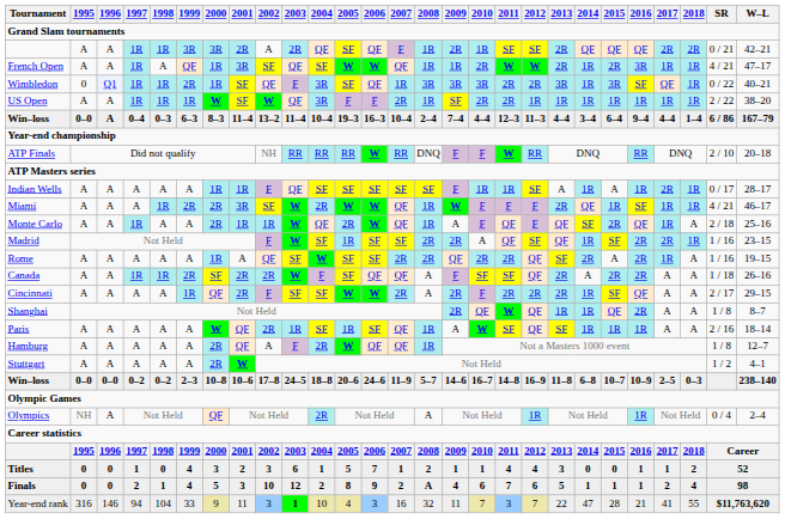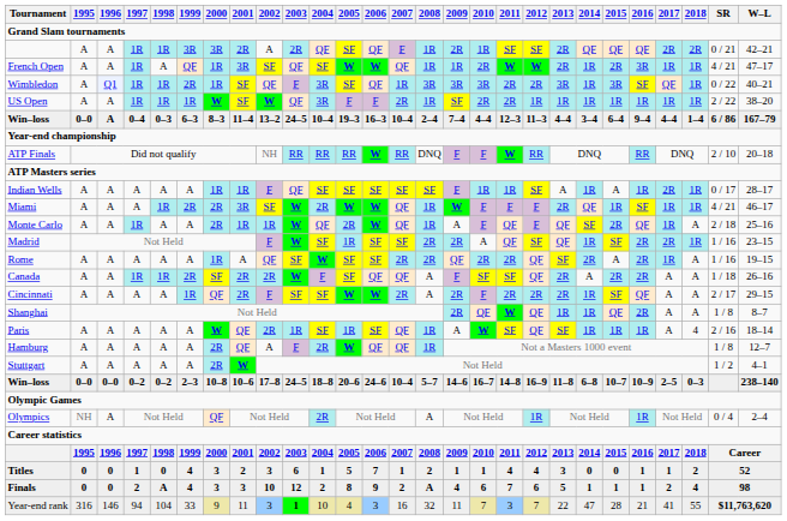 <table class=wikitable style=text-align:center;font-size:86%>
 <tr>
 <th>Tournament</th>
 <th><a href='#'>1995</a></th>
 <th><a href='#'>1996</a></th>
 <th><a href='#'>1997</a></th>
 <th><a href='#'>1998</a></th>
 <th><a href='#'>1999</a></th>
 <th><a href='#'>2000</a></th>
 <th><a href='#'>2001</a></th>
 <th><a href='#'>2002</a></th>
 <th><a href='#'>2003</a></th>
 <th><a href='#'>2004</a></th>
 <th><a href='#'>2005</a></th>
 <th><a href='#'>2006</a></th>
 <th><a href='#'>2007</a></th>
 <th><a href='#'>2008</a></th>
 <th><a href='#'>2009</a></th>
 <th><a href='#'>2010</a></th>
 <th><a href='#'>2011</a></th>
 <th><a href='#'>2012</a></th>
 <th><a href='#'>2013</a></th>
 <th><a href='#'>2014</a></th>
 <th><a href='#'>2015</a></th>
 <th><a href='#'>2016</a></th>
 <th><a href='#'>2017</a></th>
 <th><a href='#'>2018</a></th>
 <th>SR</th>
 <th>W–L</th>
 </tr>
 <tr>
 <td colspan="27" align="left"><strong>Grand Slam tournaments</strong></td>
 </tr>
 <tr>
 <td align=left></td>
 <td>A</td>
 <td>A</td>
 <td bgcolor=afeeee><a href='#'>1R</a></td>
 <td bgcolor=afeeee><a href='#'>1R</a></td>
 <td bgcolor=afeeee><a href='#'>3R</a></td>
 <td bgcolor=afeeee><a href='#'>3R</a></td>
 <td bgcolor=afeeee><a href='#'>2R</a></td>
 <td>A</td>
 <td bgcolor=afeeee><a href='#'>2R</a></td>
 <td bgcolor=ffebcd><a href='#'>QF</a></td>
 <td bgcolor=yellow><a href='#'>SF</a></td>
 <td bgcolor=ffebcd><a href='#'>QF</a></td>
 <td bgcolor=thistle><a href='#'>F</a></td>
 <td bgcolor=afeeee><a href='#'>1R</a></td>
 <td bgcolor=afeeee><a href='#'>2R</a></td>
 <td bgcolor=afeeee><a href='#'>1R</a></td>
 <td bgcolor=yellow><a href='#'>SF</a></td>
 <td bgcolor=yellow><a href='#'>SF</a></td>
 <td bgcolor=afeeee><a href='#'>2R</a></td>
 <td bgcolor=ffebcd><a href='#'>QF</a></td>
 <td bgcolor=ffebcd><a href='#'>QF</a></td>
 <td bgcolor=ffebcd><a href='#'>QF</a></td>
 <td bgcolor=afeeee><a href='#'>2R</a></td>
 <td bgcolor=afeeee><a href='#'>2R</a></td>
 <td>0 / 21</td>
 <td>42–21</td>
 </tr>
 <tr>
 <td align=left><a href='#'>French Open</a></td>
 <td>A</td>
 <td>A</td>
 <td bgcolor=afeeee><a href='#'>1R</a></td>
 <td>A</td>
 <td bgcolor=ffebcd><a href='#'>QF</a></td>
 <td bgcolor=afeeee><a href='#'>1R</a></td>
 <td bgcolor=afeeee><a href='#'>3R</a></td>
 <td bgcolor=yellow><a href='#'>SF</a></td>
 <td bgcolor=ffebcd><a href='#'>QF</a></td>
 <td bgcolor=yellow><a href='#'>SF</a></td>
 <td bgcolor=lime><a href='#'><strong>W</strong></a></td>
 <td bgcolor=lime><a href='#'><strong>W</strong></a></td>
 <td bgcolor=ffebcd><a href='#'>QF</a></td>
 <td bgcolor=afeeee><a href='#'>1R</a></td>
 <td bgcolor=afeeee><a href='#'>1R</a></td>
 <td bgcolor=afeeee><a href='#'>2R</a></td>
 <td bgcolor=lime><a href='#'><strong>W</strong></a></td>
 <td bgcolor=lime><a href='#'><strong>W</strong></a></td>
 <td bgcolor=afeeee><a href='#'>2R</a></td>
 <td bgcolor=afeeee><a href='#'>1R</a></td>
 <td bgcolor=afeeee><a href='#'>2R</a></td>
 <td bgcolor=afeeee><a href='#'>3R</a></td>
 <td bgcolor=afeeee><a href='#'>1R</a></td>
 <td bgcolor=afeeee><a href='#'>1R</a></td>
 <td>4 / 21</td>
 <td>47–17</td>
 </tr>
 <tr>
 <td align=left><a href='#'>Wimbledon</a></td>
-<td>0</td>
+<td>A</td>
 <td bgcolor=ecf2ff><a href='#'>Q1</a></td>
 <td bgcolor=afeeee><a href='#'>1R</a></td>
 <td bgcolor=afeeee><a href='#'>1R</a></td>
 <td bgcolor=afeeee><a href='#'>2R</a></td>
 <td bgcolor=afeeee><a href='#'>1R</a></td>
 <td bgcolor=yellow><a href='#'>SF</a></td>
 <td bgcolor=ffebcd><a href='#'>QF</a></td>
 <td bgcolor=thistle><a href='#'>F</a></td>
 <td bgcolor=afeeee><a href='#'>3R</a></td>
 <td bgcolor=yellow><a href='#'>SF</a></td>
 <td bgcolor=ffebcd><a href='#'>QF</a></td>
 <td bgcolor=afeeee><a href='#'>1R</a></td>
 <td bgcolor=afeeee><a href='#'>3R</a></td>
 <td bgcolor=afeeee><a href='#'>3R</a></td>
 <td bgcolor=afeeee><a href='#'>3R</a></td>
 <td bgcolor=afeeee><a href='#'>2R</a></td>
 <td bgcolor=afeeee><a href='#'>2R</a></td>
 <td bgcolor=afeeee><a href='#'>3R</a></td>
 <td bgcolor=afeeee><a href='#'>1R</a></td>
 <td bgcolor=afeeee><a href='#'>3R</a></td>
 <td bgcolor=yellow><a href='#'>SF</a></td>
 <td bgcolor=ffebcd><a href='#'>QF</a></td>
 <td bgcolor=afeeee><a href='#'>1R</a></td>
 <td>0 / 22</td>
 <td>40–21</td>
 </tr>
 <tr>
 <td align=left><a href='#'>US Open</a></td>
 <td>A</td>
 <td>A</td>
 <td bgcolor=afeeee><a href='#'>1R</a></td>
 <td bgcolor=afeeee><a href='#'>1R</a></td>
 <td bgcolor=afeeee><a href='#'>1R</a></td>
 <td bgcolor=lime><a href='#'><strong>W</strong></a></td>
 <td bgcolor=yellow><a href='#'>SF</a></td>
 <td bgcolor=lime><a href='#'><strong>W</strong></a></td>
 <td bgcolor=ffebcd><a href='#'>QF</a></td>
 <td bgcolor=afeeee><a href='#'>3R</a></td>
 <td bgcolor=thistle><a href='#'>F</a></td>
 <td bgcolor=thistle><a href='#'>F</a></td>
 <td bgcolor=afeeee><a href='#'>2R</a></td>
 <td bgcolor=afeeee><a href='#'>1R</a></td>
 <td bgcolor=yellow><a href='#'>SF</a></td>
 <td bgcolor=afeeee><a href='#'>2R</a></td>
 <td bgcolor=afeeee><a href='#'>2R</a></td>
 <td bgcolor=afeeee><a href='#'>1R</a></td>
 <td bgcolor=afeeee><a href='#'>1R</a></td>
 <td bgcolor=afeeee><a href='#'>1R</a></td>
 <td bgcolor=afeeee><a href='#'>1R</a></td>
 <td bgcolor=afeeee><a href='#'>1R</a></td>
 <td bgcolor=afeeee><a href='#'>1R</a></td>
 <td bgcolor=afeeee><a href='#'>1R</a></td>
 <td>2 / 22</td>
 <td>38–20</td>
 </tr>
 <tr style="font-weight:bold; background:#efefef;">
 <td style=text-align:left>Win–loss</td>
 <td>0–0</td>
 <td>A</td>
 <td>0–4</td>
 <td>0–3</td>
 <td>6–3</td>
 <td>8–3</td>
 <td>11–4</td>
 <td>13–2</td>
-<td>11–4</td>
+<td>24–5</td>
 <td>10–4</td>
 <td>19–3</td>
 <td>16–3</td>
 <td>10–4</td>
 <td>2–4</td>
 <td>7–4</td>
 <td>4–4</td>
 <td>12–3</td>
 <td>11–3</td>
 <td>4–4</td>
 <td>3–4</td>
 <td>6–4</td>
 <td>9–4</td>
 <td>4–4</td>
 <td>1–4</td>
 <td>6 / 86</td>
 <td>167–79</td>
 </tr>
 <tr>
 <td colspan="27" align="left"><strong>Year-end championship</strong></td>
 </tr>
 <tr>
 <td align=left><a href='#'>ATP Finals</a></td>
 <td colspan=7>Did not qualify</td>
 <td style=color:#767676>NH</td>
 <td bgcolor=afeeee><a href='#'>RR</a></td>
 <td bgcolor=afeeee><a href='#'>RR</a></td>
 <td bgcolor=afeeee><a href='#'>RR</a></td>
 <td bgcolor=lime><strong><a href='#'>W</a></strong></td>
 <td bgcolor=afeeee><a href='#'>RR</a></td>
 <td>DNQ</td>
 <td bgcolor=thistle><a href='#'>F</a></td>
 <td bgcolor=thistle><a href='#'>F</a></td>
 <td bgcolor=lime><strong><a href='#'>W</a></strong></td>
 <td bgcolor=afeeee><a href='#'>RR</a></td>
 <td colspan=3>DNQ</td>
 <td bgcolor=afeeee><a href='#'>RR</a></td>
 <td colspan=2>DNQ</td>
 <td>2 / 10</td>
 <td>20–18</td>
 </tr>
 <tr>
 <td colspan="27" align="left"><strong>ATP Masters series</strong></td>
 </tr>
 <tr>
 <td align=left><a href='#'>Indian Wells</a></td>
 <td>A</td>
 <td>A</td>
 <td>A</td>
 <td>A</td>
 <td>A</td>
 <td bgcolor=afeeee><a href='#'>1R</a></td>
 <td bgcolor=afeeee><a href='#'>1R</a></td>
 <td bgcolor=thistle><a href='#'>F</a></td>
 <td bgcolor=ffebcd><a href='#'>QF</a></td>
 <td bgcolor=yellow><a href='#'>SF</a></td>
 <td bgcolor=yellow><a href='#'>SF</a></td>
 <td bgcolor=yellow><a href='#'>SF</a></td>
 <td bgcolor=yellow><a href='#'>SF</a></td>
 <td bgcolor=yellow><a href='#'>SF</a></td>
 <td bgcolor=thistle><a href='#'>F</a></td>
 <td bgcolor=afeeee><a href='#'>1R</a></td>
 <td bgcolor=afeeee><a href='#'>1R</a></td>
 <td bgcolor=yellow><a href='#'>SF</a></td>
 <td>A</td>
 <td bgcolor=afeeee><a href='#'>1R</a></td>
 <td>A</td>
 <td bgcolor=afeeee><a href='#'>1R</a></td>
 <td bgcolor=afeeee><a href='#'>2R</a></td>
 <td bgcolor=afeeee><a href='#'>1R</a></td>
 <td>0 / 17</td>
 <td>28–17</td>
 </tr>
 <tr>
 <td align=left><a href='#'>Miami</a></td>
 <td>A</td>
 <td>A</td>
 <td>A</td>
 <td bgcolor=afeeee><a href='#'>1R</a></td>
 <td bgcolor=afeeee><a href='#'>2R</a></td>
 <td bgcolor=afeeee><a href='#'>2R</a></td>
 <td bgcolor=afeeee><a href='#'>3R</a></td>
 <td bgcolor=yellow><a href='#'>SF</a></td>
 <td bgcolor=lime><strong><a href='#'>W</a></strong></td>
 <td bgcolor=afeeee><a href='#'>2R</a></td>
 <td bgcolor=lime><strong><a href='#'>W</a></strong></td>
 <td bgcolor=lime><strong><a href='#'>W</a></strong></td>
 <td bgcolor=ffebcd><a href='#'>QF</a></td>
 <td bgcolor=afeeee><a href='#'>1R</a></td>
 <td bgcolor=lime><strong><a href='#'>W</a></strong></td>
 <td bgcolor=thistle><a href='#'>F</a></td>
 <td bgcolor=thistle><a href='#'>F</a></td>
 <td bgcolor=thistle><a href='#'>F</a></td>
 <td bgcolor=afeeee><a href='#'>2R</a></td>
 <td bgcolor=ffebcd><a href='#'>QF</a></td>
 <td bgcolor=afeeee><a href='#'>1R</a></td>
 <td bgcolor=yellow><a href='#'>SF</a></td>
 <td bgcolor=afeeee><a href='#'>1R</a></td>
 <td bgcolor=afeeee><a href='#'>1R</a></td>
 <td>4 / 21</td>
 <td>46–17</td>
 </tr>
 <tr>
 <td align=left><a href='#'>Monte Carlo</a></td>
 <td>A</td>
 <td>A</td>
 <td bgcolor=afeeee><a href='#'>1R</a></td>
 <td>A</td>
 <td>A</td>
 <td bgcolor=afeeee><a href='#'>2R</a></td>
 <td bgcolor=afeeee><a href='#'>1R</a></td>
 <td bgcolor=afeeee><a href='#'>1R</a></td>
 <td bgcolor=lime><strong><a href='#'>W</a></strong></td>
 <td bgcolor=ffebcd><a href='#'>QF</a></td>
 <td bgcolor=afeeee><a href='#'>2R</a></td>
 <td bgcolor=lime><strong><a href='#'>W</a></strong></td>
 <td bgcolor=ffebcd><a href='#'>QF</a></td>
 <td bgcolor=afeeee><a href='#'>1R</a></td>
 <td>A</td>
 <td bgcolor=thistle><a href='#'>F</a></td>
 <td bgcolor=ffebcd><a href='#'>QF</a></td>
 <td bgcolor=thistle><a href='#'>F</a></td>
 <td bgcolor=ffebcd><a href='#'>QF</a></td>
 <td bgcolor=yellow><a href='#'>SF</a></td>
 <td bgcolor=afeeee><a href='#'>2R</a></td>
 <td bgcolor=ffebcd><a href='#'>QF</a></td>
 <td bgcolor=afeeee><a href='#'>1R</a></td>
 <td>A</td>
 <td>2 / 18</td>
 <td>25–16</td>
 </tr>
 <tr>
 <td align=left><a href='#'>Madrid</a></td>
 <td colspan=7 style=color:#767676>Not Held</td>
 <td bgcolor=thistle><a href='#'>F</a></td>
 <td bgcolor=lime><strong><a href='#'>W</a></strong></td>
 <td bgcolor=yellow><a href='#'>SF</a></td>
 <td bgcolor=afeeee><a href='#'>1R</a></td>
 <td bgcolor=yellow><a href='#'>SF</a></td>
 <td bgcolor=yellow><a href='#'>SF</a></td>
 <td bgcolor=afeeee><a href='#'>2R</a></td>
 <td bgcolor=afeeee><a href='#'>2R</a></td>
 <td>A</td>
 <td bgcolor=ffebcd><a href='#'>QF</a></td>
 <td bgcolor=yellow><a href='#'>SF</a></td>
 <td bgcolor=ffebcd><a href='#'>QF</a></td>
 <td bgcolor=afeeee><a href='#'>1R</a></td>
 <td bgcolor=yellow><a href='#'>SF</a></td>
 <td bgcolor=afeeee><a href='#'>2R</a></td>
 <td bgcolor=afeeee><a href='#'>2R</a></td>
 <td bgcolor=afeeee><a href='#'>1R</a></td>
 <td>1 / 16</td>
 <td>23–15</td>
 </tr>
 <tr>
 <td align=left><a href='#'>Rome</a></td>
 <td>A</td>
 <td>A</td>
 <td>A</td>
 <td>A</td>
 <td>A</td>
 <td bgcolor=afeeee><a href='#'>1R</a></td>
 <td>A</td>
 <td bgcolor=ffebcd><a href='#'>QF</a></td>
 <td bgcolor=yellow><a href='#'>SF</a></td>
 <td bgcolor=lime><strong><a href='#'>W</a></strong></td>
 <td bgcolor=yellow><a href='#'>SF</a></td>
 <td bgcolor=yellow><a href='#'>SF</a></td>
 <td bgcolor=afeeee><a href='#'>2R</a></td>
 <td bgcolor=afeeee><a href='#'>2R</a></td>
 <td bgcolor=ffebcd><a href='#'>QF</a></td>
 <td bgcolor=afeeee><a href='#'>2R</a></td>
 <td bgcolor=afeeee><a href='#'>2R</a></td>
 <td bgcolor=ffebcd><a href='#'>QF</a></td>
 <td bgcolor=yellow><a href='#'>SF</a></td>
 <td bgcolor=afeeee><a href='#'>2R</a></td>
 <td>A</td>
 <td bgcolor=afeeee><a href='#'>2R</a></td>
 <td bgcolor=afeeee><a href='#'>1R</a></td>
 <td>A</td>
 <td>1 / 16</td>
 <td>19–15</td>
 </tr>
 <tr>
 <td align=left><a href='#'>Canada</a></td>
 <td>A</td>
 <td>A</td>
 <td bgcolor=afeeee><a href='#'>1R</a></td>
 <td bgcolor=afeeee><a href='#'>1R</a></td>
 <td bgcolor=afeeee><a href='#'>2R</a></td>
 <td bgcolor=yellow><a href='#'>SF</a></td>
 <td bgcolor=afeeee><a href='#'>2R</a></td>
 <td bgcolor=afeeee><a href='#'>2R</a></td>
 <td bgcolor=lime><strong><a href='#'>W</a></strong></td>
 <td bgcolor=thistle><a href='#'>F</a></td>
 <td bgcolor=yellow><a href='#'>SF</a></td>
 <td bgcolor=ffebcd><a href='#'>QF</a></td>
 <td bgcolor=ffebcd><a href='#'>QF</a></td>
 <td>A</td>
 <td bgcolor=thistle><a href='#'>F</a></td>
 <td bgcolor=yellow><a href='#'>SF</a></td>
 <td bgcolor=yellow><a href='#'>SF</a></td>
 <td bgcolor=ffebcd><a href='#'>QF</a></td>
 <td bgcolor=afeeee><a href='#'>2R</a></td>
 <td>A</td>
 <td bgcolor=afeeee><a href='#'>2R</a></td>
 <td bgcolor=afeeee><a href='#'>2R</a></td>
 <td>A</td>
 <td>A</td>
 <td>1 / 18</td>
 <td>26–16</td>
 </tr>
 <tr>
 <td align=left><a href='#'>Cincinnati</a></td>
 <td>A</td>
 <td>A</td>
 <td>A</td>
 <td>A</td>
 <td bgcolor=afeeee><a href='#'>1R</a></td>
 <td bgcolor=ffebcd><a href='#'>QF</a></td>
 <td bgcolor=afeeee><a href='#'>2R</a></td>
 <td bgcolor=thistle><a href='#'>F</a></td>
 <td bgcolor=yellow><a href='#'>SF</a></td>
 <td bgcolor=yellow><a href='#'>SF</a></td>
 <td bgcolor=lime><strong><a href='#'>W</a></strong></td>
 <td bgcolor=lime><strong><a href='#'>W</a></strong></td>
 <td bgcolor=afeeee><a href='#'>2R</a></td>
 <td>A</td>
 <td bgcolor=afeeee><a href='#'>2R</a></td>
 <td bgcolor=thistle><a href='#'>F</a></td>
 <td bgcolor=afeeee><a href='#'>2R</a></td>
 <td bgcolor=afeeee><a href='#'>2R</a></td>
 <td bgcolor=afeeee><a href='#'>2R</a></td>
 <td bgcolor=afeeee><a href='#'>1R</a></td>
 <td bgcolor=yellow><a href='#'>SF</a></td>
 <td bgcolor=ffebcd><a href='#'>QF</a></td>
 <td>A</td>
 <td>A</td>
 <td>2 / 17</td>
 <td>29–15</td>
 </tr>
 <tr>
 <td align=left><a href='#'>Shanghai</a></td>
 <td colspan=14 style=color:#767676>Not Held</td>
 <td bgcolor=afeeee><a href='#'>2R</a></td>
 <td bgcolor=ffebcd><a href='#'>QF</a></td>
 <td bgcolor=lime><strong><a href='#'>W</a></strong></td>
 <td bgcolor=ffebcd><a href='#'>QF</a></td>
 <td bgcolor=afeeee><a href='#'>1R</a></td>
 <td bgcolor=afeeee><a href='#'>1R</a></td>
 <td bgcolor=ffebcd><a href='#'>QF</a></td>
 <td bgcolor=afeeee><a href='#'>2R</a></td>
 <td>A</td>
 <td>A</td>
 <td>1 / 8</td>
 <td>8–7</td>
 </tr>
 <tr>
 <td align=left><a href='#'>Paris</a></td>
 <td>A</td>
 <td>A</td>
 <td>A</td>
 <td>A</td>
 <td>A</td>
 <td bgcolor=lime><strong><a href='#'>W</a></strong></td>
 <td bgcolor=ffebcd><a href='#'>QF</a></td>
 <td bgcolor=afeeee><a href='#'>2R</a></td>
 <td bgcolor=afeeee><a href='#'>1R</a></td>
 <td bgcolor=yellow><a href='#'>SF</a></td>
 <td bgcolor=afeeee><a href='#'>1R</a></td>
 <td bgcolor=yellow><a href='#'>SF</a></td>
 <td bgcolor=ffebcd><a href='#'>QF</a></td>
 <td bgcolor=afeeee><a href='#'>1R</a></td>
 <td>A</td>
 <td bgcolor=lime><strong><a href='#'>W</a></strong></td>
 <td bgcolor=yellow><a href='#'>SF</a></td>
 <td bgcolor=ffebcd><a href='#'>QF</a></td>
 <td bgcolor=yellow><a href='#'>SF</a></td>
 <td bgcolor=afeeee><a href='#'>1R</a></td>
 <td bgcolor=afeeee><a href='#'>1R</a></td>
 <td bgcolor=afeeee><a href='#'>1R</a></td>
 <td>A</td>
-<td>A</td>
+<td>4</td>
 <td>2 / 16</td>
 <td>18–14</td>
 </tr>
 <tr>
 <td align=left><a href='#'>Hamburg</a></td>
 <td>A</td>
 <td>A</td>
 <td>A</td>
 <td>A</td>
 <td>A</td>
 <td bgcolor=afeeee><a href='#'>2R</a></td>
 <td bgcolor=ffebcd><a href='#'>QF</a></td>
 <td>A</td>
 <td bgcolor=thistle><a href='#'>F</a></td>
 <td bgcolor=afeeee><a href='#'>2R</a></td>
 <td bgcolor=lime><strong><a href='#'>W</a></strong></td>
 <td bgcolor=ffebcd><a href='#'>QF</a></td>
 <td bgcolor=ffebcd><a href='#'>QF</a></td>
 <td bgcolor=afeeee><a href='#'>1R</a></td>
 <td colspan=10 style=color:#767676>Not a Masters 1000 event</td>
 <td>1 / 8</td>
 <td>12–7</td>
 </tr>
 <tr>
 <td align=left><a href='#'>Stuttgart</a></td>
 <td>A</td>
 <td>A</td>
 <td>A</td>
 <td>A</td>
 <td>A</td>
 <td bgcolor=afeeee><a href='#'>2R</a></td>
 <td bgcolor=lime><strong><a href='#'>W</a></strong></td>
 <td colspan=17 style=color:#767676>Not Held</td>
 <td>1 / 2</td>
 <td>4–1</td>
 </tr>
 <tr style="font-weight:bold; background:#efefef;">
 <td style=text-align:left>Win–loss</td>
 <td>0–0</td>
 <td>0–0</td>
 <td>0–2</td>
 <td>0–2</td>
 <td>2–3</td>
 <td>10–8</td>
 <td>10–6</td>
 <td>17–8</td>
 <td>24–5</td>
 <td>18–8</td>
 <td>20–6</td>
 <td>24–6</td>
-<td>11–9</td>
+<td>10–4</td>
 <td>5–7</td>
 <td>14–6</td>
 <td>16–7</td>
 <td>14–8</td>
 <td>16–9</td>
 <td>11–8</td>
 <td>6–8</td>
 <td>10–7</td>
 <td>10–9</td>
 <td>2–5</td>
 <td>0–3</td>
 <td></td>
 <td>238–140</td>
 </tr>
 <tr>
 <td colspan="27" style="text-align:left;"><strong>Olympic Games</strong></td>
 </tr>
 <tr>
 <td align=left><a href='#'>Olympics</a></td>
 <td style=color:#767676>NH</td>
 <td>A</td>
 <td colspan=3 style=color:#767676>Not Held</td>
 <td bgcolor=ffebcd><a href='#'>QF</a></td>
 <td colspan=3 style=color:#767676>Not Held</td>
 <td bgcolor=afeeee><a href='#'>2R</a></td>
 <td colspan=3 style=color:#767676>Not Held</td>
 <td>A</td>
 <td colspan=3 style=color:#767676>Not Held</td>
 <td bgcolor=afeeee><a href='#'>1R</a></td>
 <td colspan=3 style=color:#767676>Not Held</td>
 <td bgcolor=afeeee><a href='#'>1R</a></td>
 <td colspan=2 style=color:#767676>Not Held</td>
 <td>0 / 4</td>
 <td>2–4</td>
 </tr>
 <tr>
 <td colspan="27" align="left"><strong>Career statistics</strong></td>
 </tr>
 <tr>
 <th></th>
 <th><a href='#'>1995</a></th>
 <th><a href='#'>1996</a></th>
 <th><a href='#'>1997</a></th>
 <th><a href='#'>1998</a></th>
 <th><a href='#'>1999</a></th>
 <th><a href='#'>2000</a></th>
 <th><a href='#'>2001</a></th>
 <th><a href='#'>2002</a></th>
 <th><a href='#'>2003</a></th>
 <th><a href='#'>2004</a></th>
 <th><a href='#'>2005</a></th>
 <th><a href='#'>2006</a></th>
 <th><a href='#'>2007</a></th>
 <th><a href='#'>2008</a></th>
 <th><a href='#'>2009</a></th>
 <th><a href='#'>2010</a></th>
 <th><a href='#'>2011</a></th>
 <th><a href='#'>2012</a></th>
 <th><a href='#'>2013</a></th>
 <th><a href='#'>2014</a></th>
 <th><a href='#'>2015</a></th>
 <th><a href='#'>2016</a></th>
 <th><a href='#'>2017</a></th>
 <th><a href='#'>2018</a></th>
 <th colspan="3">Career</th>
 </tr>
 <tr style="font-weight:bold; background:#efefef;">
 <td style=text-align:left>Titles</td>
 <td>0</td>
 <td>0</td>
 <td>1</td>
 <td>0</td>
 <td>4</td>
 <td>3</td>
 <td>2</td>
 <td>3</td>
 <td>6</td>
 <td>1</td>
 <td>5</td>
 <td>7</td>
 <td>1</td>
 <td>2</td>
 <td>1</td>
 <td>1</td>
 <td>4</td>
 <td>4</td>
 <td>3</td>
 <td>0</td>
 <td>0</td>
 <td>1</td>
 <td>1</td>
 <td>2</td>
 <td colspan="2">52</td>
 </tr>
 <tr style="font-weight:bold; background:#efefef;">
 <td style=text-align:left>Finals</td>
 <td>0</td>
 <td>0</td>
 <td>2</td>
-<td>1</td>
+<td>A</td>
 <td>4</td>
-<td>5</td>
+<td>3</td>
 <td>3</td>
 <td>10</td>
 <td>12</td>
 <td>2</td>
 <td>8</td>
 <td>9</td>
 <td>2</td>
 <td>A</td>
 <td>4</td>
 <td>6</td>
 <td>7</td>
 <td>6</td>
 <td>5</td>
 <td>1</td>
 <td>1</td>
 <td>1</td>
 <td>2</td>
 <td>4</td>
 <td colspan="2">98</td>
 </tr>
 <tr bgcolor="efefef">
 <td align=left>Year-end rank</td>
 <td>316</td>
 <td>146</td>
 <td>94</td>
 <td>104</td>
 <td>33</td>
 <td bgcolor=EEE8AA>9</td>
 <td>11</td>
 <td bgcolor=99ccff>3</td>
 <td bgcolor=lime><strong>1</strong></td>
 <td bgcolor=EEE8AA>10</td>
 <td bgcolor=EEE8AA>4</td>
 <td bgcolor=99ccff>3</td>
 <td>16</td>
 <td>32</td>
 <td>11</td>
 <td bgcolor=EEE8AA>7</td>
 <td bgcolor=99ccff>3</td>
 <td bgcolor=EEE8AA>7</td>
 <td>22</td>
 <td>47</td>
 <td>28</td>
 <td>21</td>
 <td>41</td>
 <td>55</td>
 <td colspan=2><strong>$11,763,620</strong></td>
 </tr>
 </table>
